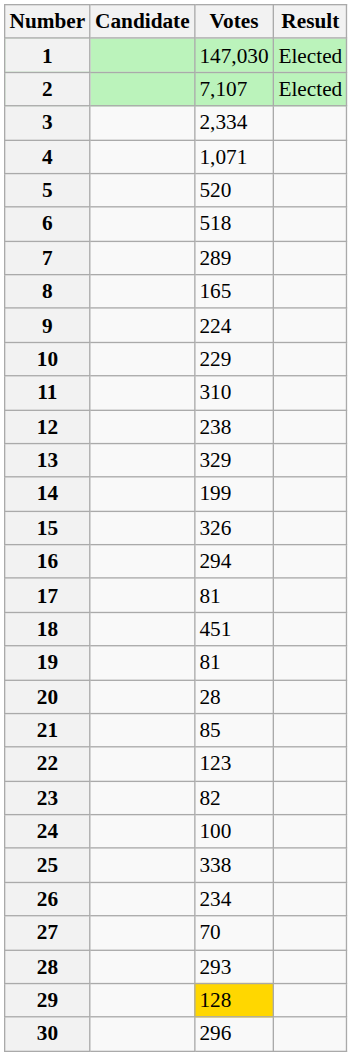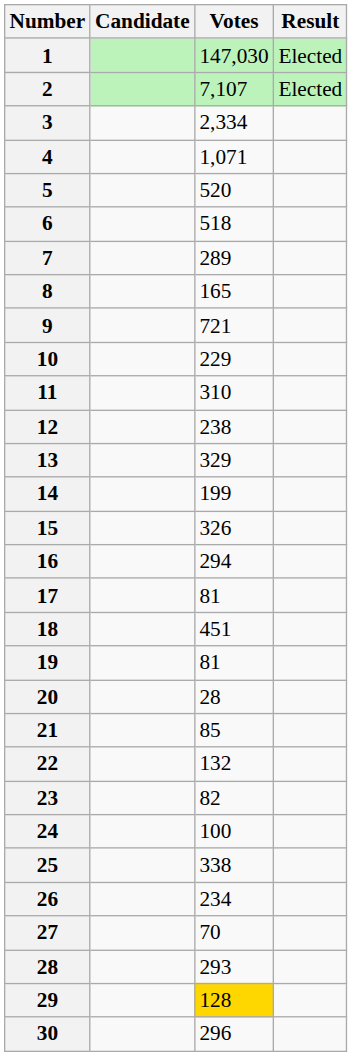 <table class="wikitable sortable col3right">
 <tr>
 <th scope="col">Number</th>
 <th scope="col">Candidate</th>
 <th scope="col">Votes</th>
 <th scope="col">Result</th>
 </tr>
 <tr bgcolor=bbf3bb>
 <th scope="row">1</th>
 <td></td>
 <td>147,030</td>
 <td>Elected</td>
 </tr>
 <tr bgcolor=bbf3bb>
 <th scope="row">2</th>
 <td></td>
 <td>7,107</td>
 <td>Elected</td>
 </tr>
 <tr>
 <th scope="row">3</th>
 <td></td>
 <td>2,334</td>
 <td></td>
 </tr>
 <tr>
 <th scope="row">4</th>
 <td></td>
 <td>1,071</td>
 <td></td>
 </tr>
 <tr>
 <th scope="row">5</th>
 <td></td>
 <td>520</td>
 <td></td>
 </tr>
 <tr>
 <th scope="row">6</th>
 <td></td>
 <td>518</td>
 <td></td>
 </tr>
 <tr>
 <th scope="row">7</th>
 <td></td>
 <td>289</td>
 <td></td>
 </tr>
 <tr>
 <th scope="row">8</th>
 <td></td>
 <td>165</td>
 <td></td>
 </tr>
 <tr>
 <th scope="row">9</th>
 <td></td>
-<td>224</td>
+<td>721</td>
 <td></td>
 </tr>
 <tr>
 <th scope="row">10</th>
 <td></td>
 <td>229</td>
 <td></td>
 </tr>
 <tr>
 <th scope="row">11</th>
 <td></td>
 <td>310</td>
 <td></td>
 </tr>
 <tr>
 <th scope="row">12</th>
 <td></td>
 <td>238</td>
 <td></td>
 </tr>
 <tr>
 <th scope="row">13</th>
 <td></td>
 <td>329</td>
 <td></td>
 </tr>
 <tr>
 <th scope="row">14</th>
 <td></td>
 <td>199</td>
 <td></td>
 </tr>
 <tr>
 <th scope="row">15</th>
 <td></td>
 <td>326</td>
 <td></td>
 </tr>
 <tr>
 <th scope="row">16</th>
 <td></td>
 <td>294</td>
 <td></td>
 </tr>
 <tr>
 <th scope="row">17</th>
 <td></td>
 <td>81</td>
 <td></td>
 </tr>
 <tr>
 <th scope="row">18</th>
 <td></td>
 <td>451</td>
 <td></td>
 </tr>
 <tr>
 <th scope="row">19</th>
 <td></td>
 <td>81</td>
 <td></td>
 </tr>
 <tr>
 <th scope="row">20</th>
 <td></td>
 <td>28</td>
 <td></td>
 </tr>
 <tr>
 <th scope="row">21</th>
 <td></td>
 <td>85</td>
 <td></td>
 </tr>
 <tr>
 <th scope="row">22</th>
 <td></td>
-<td>123</td>
+<td>132</td>
 <td></td>
 </tr>
 <tr>
 <th scope="row">23</th>
 <td></td>
 <td>82</td>
 <td></td>
 </tr>
 <tr>
 <th scope="row">24</th>
 <td></td>
 <td>100</td>
 <td></td>
 </tr>
 <tr>
 <th scope="row">25</th>
 <td></td>
 <td>338</td>
 <td></td>
 </tr>
 <tr>
 <th scope="row">26</th>
 <td></td>
 <td>234</td>
 <td></td>
 </tr>
 <tr>
 <th scope="row">27</th>
 <td></td>
 <td>70</td>
 <td></td>
 </tr>
 <tr>
 <th scope="row">28</th>
 <td></td>
 <td>293</td>
 <td></td>
 </tr>
 <tr>
 <th scope="row">29</th>
 <td></td>
 <td style="background: gold;">128</td>
 <td></td>
 </tr>
 <tr>
 <th scope="row">30</th>
 <td></td>
 <td>296</td>
 <td></td>
 </tr>
 </table>
